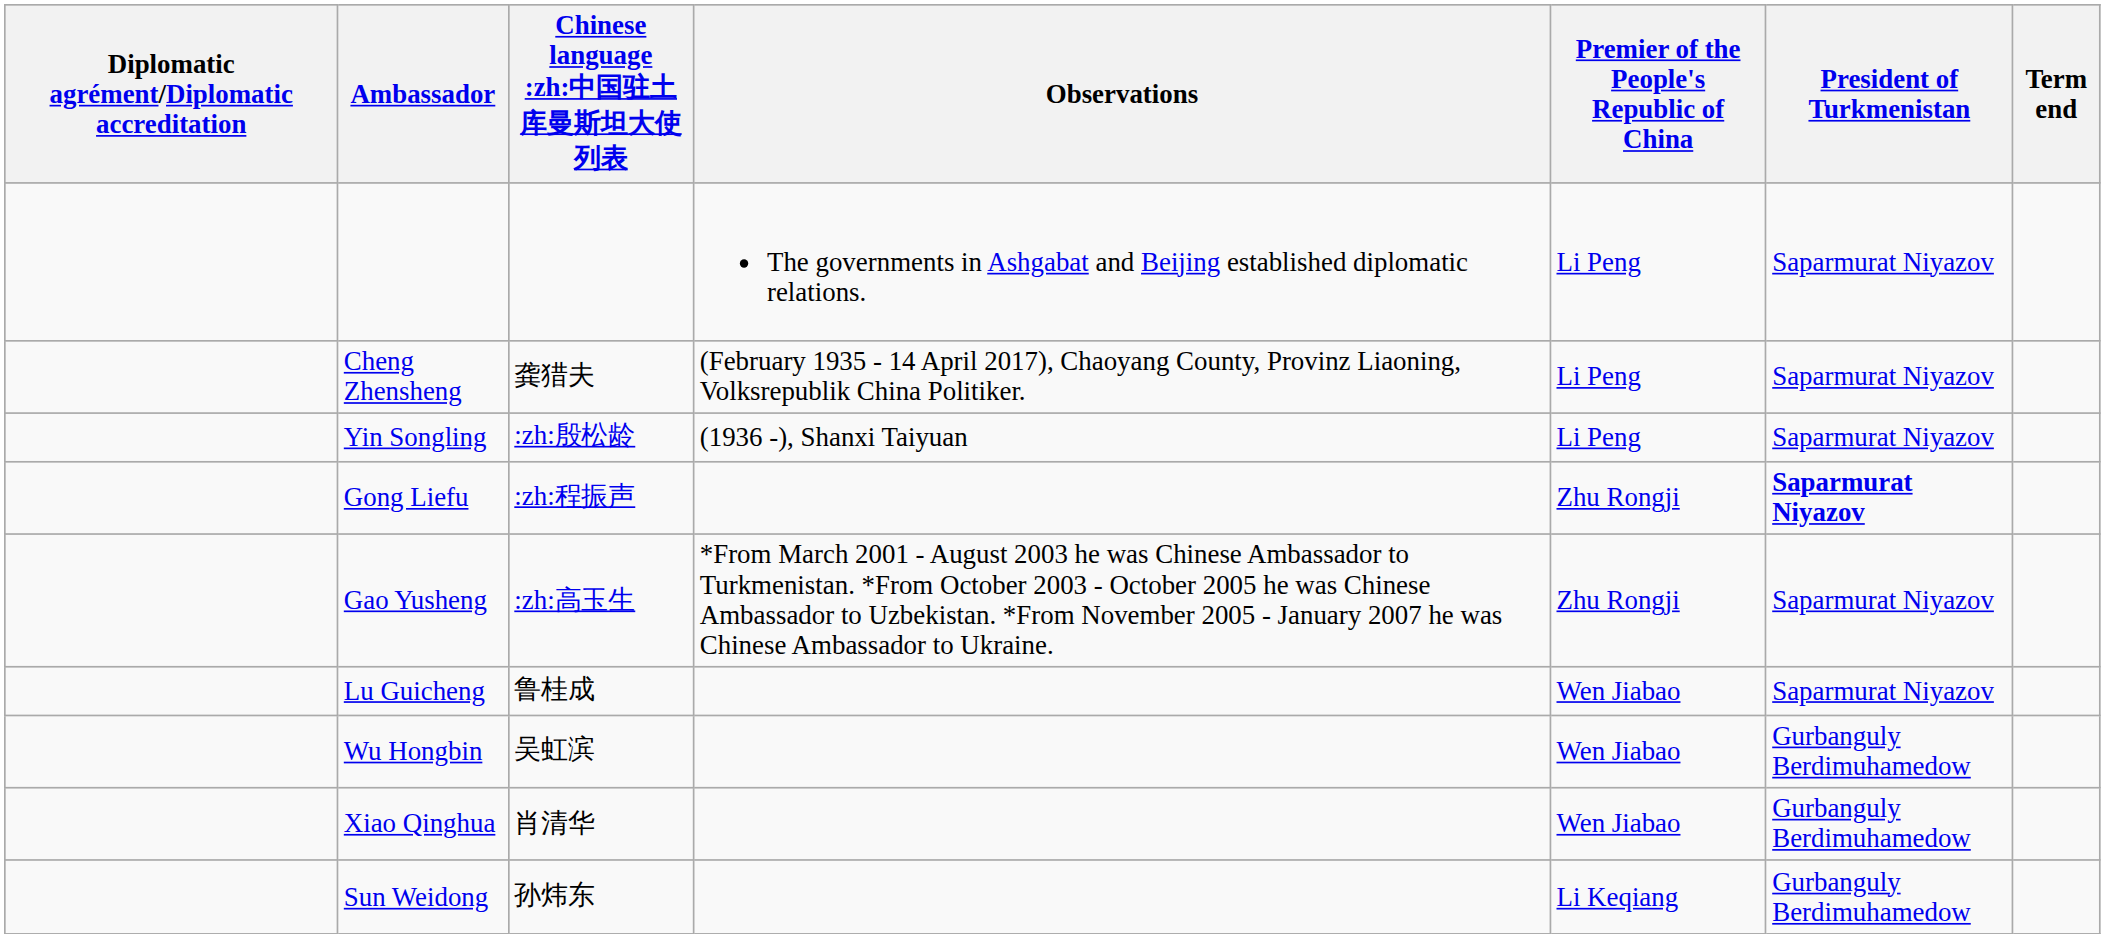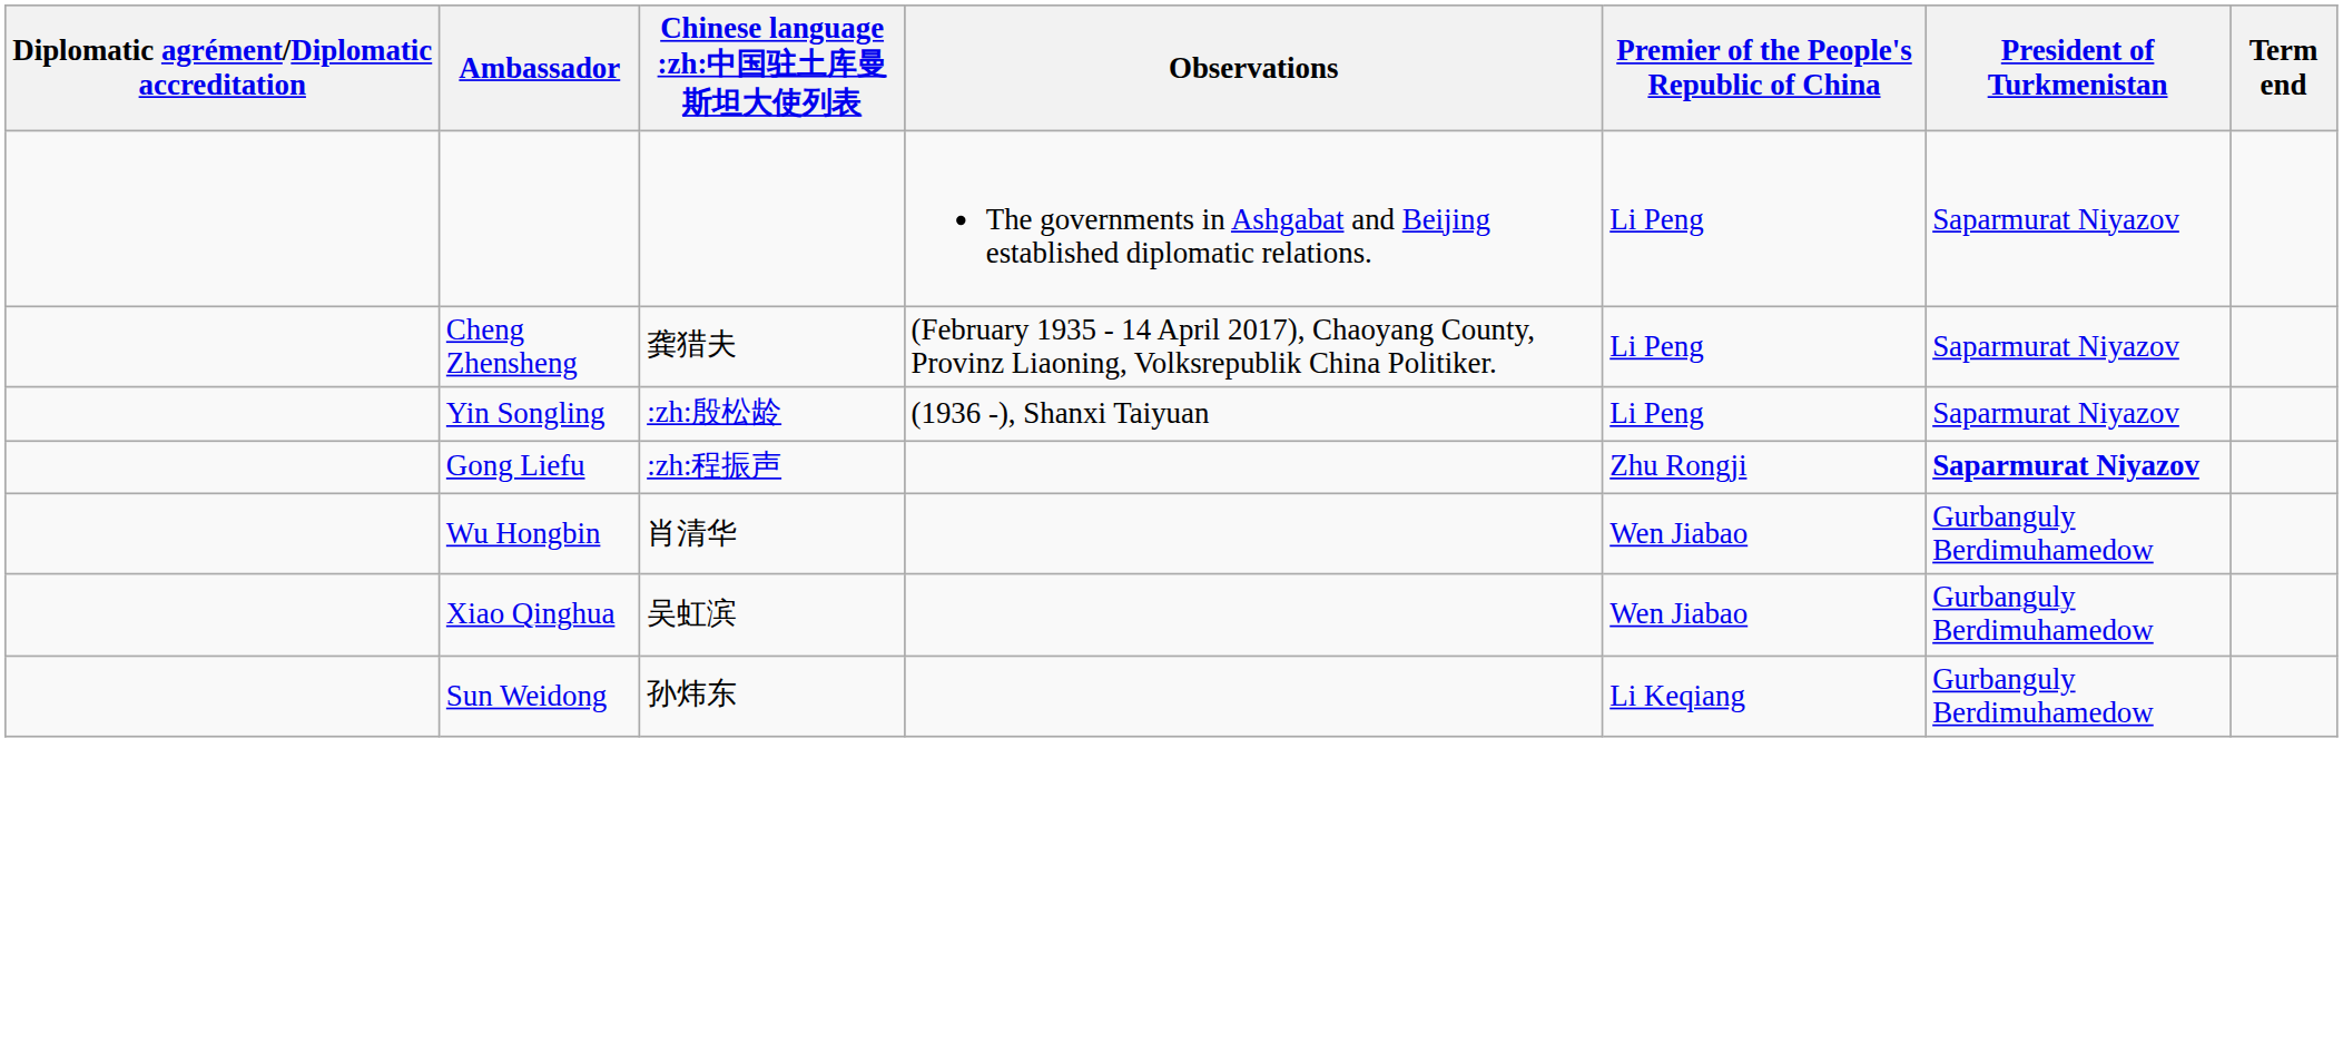 <table class="wikitable sortable">
 <tr>
 <th>Diplomatic <a href='#'>agrément</a>/<a href='#'>Diplomatic accreditation</a></th>
 <th><a href='#'>Ambassador</a></th>
 <th><a href='#'>Chinese language</a><br><a href='#'>:zh:中国驻土库曼斯坦大使列表</a></th>
 <th>Observations</th>
 <th><a href='#'>Premier of the People's Republic of China</a></th>
 <th><a href='#'>President of Turkmenistan</a></th>
 <th>Term end</th>
 </tr>
 <tr>
 <td></td>
 <td></td>
 <td></td>
 <td><br><ul><li>The governments in <a href='#'>Ashgabat</a> and <a href='#'>Beijing</a> established diplomatic relations.</li></ul></td>
 <td><a href='#'>Li Peng</a></td>
 <td><a href='#'>Saparmurat Niyazov</a></td>
 <td></td>
 </tr>
 <tr>
 <td></td>
 <td><a href='#'>Cheng Zhensheng</a></td>
 <td>龚猎夫</td>
 <td>(February 1935 - 14 April 2017), Chaoyang County, Provinz Liaoning, Volksrepublik China Politiker.</td>
 <td><a href='#'>Li Peng</a></td>
 <td><a href='#'>Saparmurat Niyazov</a></td>
 <td></td>
 </tr>
 <tr>
 <td></td>
 <td><a href='#'>Yin Songling</a></td>
 <td><a href='#'>:zh:殷松龄 </a></td>
 <td>(1936 -), Shanxi Taiyuan</td>
 <td><a href='#'>Li Peng</a></td>
 <td><a href='#'>Saparmurat Niyazov</a></td>
 <td></td>
 </tr>
 <tr>
 <td></td>
 <td><a href='#'>Gong Liefu</a></td>
 <td><a href='#'>:zh:程振声 </a></td>
 <td></td>
 <td><a href='#'>Zhu Rongji</a></td>
 <td><strong><a href='#'>Saparmurat Niyazov</a></strong></td>
 <td></td>
 </tr>
 <tr>
 <td></td>
-<td><a href='#'>Gao Yusheng</a></td>
-<td><a href='#'>:zh:高玉生 </a></td>
-<td>*From March 2001 - August 2003 he was Chinese Ambassador to Turkmenistan. *From October 2003 - October 2005 he was Chinese Ambassador to Uzbekistan. *From November 2005 - January 2007 he was Chinese Ambassador to Ukraine.</td>
-<td><a href='#'>Zhu Rongji</a></td>
-<td><a href='#'>Saparmurat Niyazov</a></td>
-<td></td>
-</tr>
-<tr>
-<td></td>
-<td><a href='#'>Lu Guicheng</a></td>
-<td>鲁桂成</td>
-<td></td>
-<td><a href='#'>Wen Jiabao</a></td>
-<td><a href='#'>Saparmurat Niyazov</a></td>
-<td></td>
-</tr>
-<tr>
-<td></td>
 <td><a href='#'>Wu Hongbin</a></td>
-<td>吴虹滨</td>
+<td>肖清华</td>
 <td></td>
 <td><a href='#'>Wen Jiabao</a></td>
 <td><a href='#'>Gurbanguly Berdimuhamedow</a></td>
 <td></td>
 </tr>
 <tr>
 <td></td>
 <td><a href='#'>Xiao Qinghua</a></td>
-<td>肖清华</td>
+<td>吴虹滨</td>
 <td></td>
 <td><a href='#'>Wen Jiabao</a></td>
 <td><a href='#'>Gurbanguly Berdimuhamedow</a></td>
 <td></td>
 </tr>
 <tr>
 <td></td>
 <td><a href='#'>Sun Weidong</a></td>
 <td>孙炜东</td>
 <td></td>
 <td><a href='#'>Li Keqiang</a></td>
 <td><a href='#'>Gurbanguly Berdimuhamedow</a></td>
 <td></td>
 </tr>
 </table>
